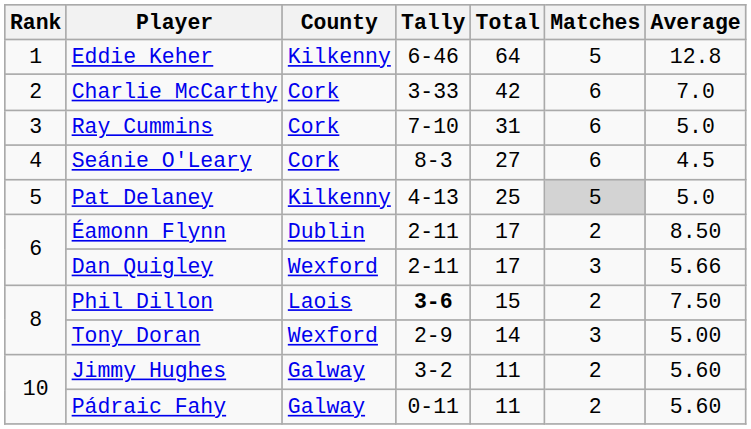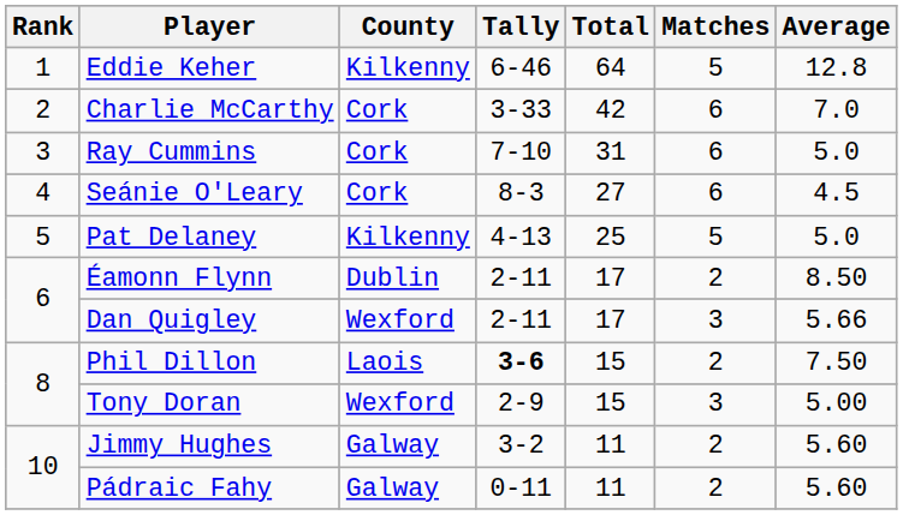 <table class="wikitable">
 <tr>
 <th>Rank</th>
 <th>Player</th>
 <th>County</th>
 <th>Tally</th>
 <th>Total</th>
 <th>Matches</th>
 <th>Average</th>
 </tr>
 <tr>
 <td rowspan=1 align=center>1</td>
 <td><a href='#'>Eddie Keher</a></td>
 <td><a href='#'>Kilkenny</a></td>
 <td align=center>6-46</td>
 <td align=center>64</td>
 <td align=center>5</td>
 <td align=center>12.8</td>
 </tr>
 <tr>
 <td rowspan=1 align=center>2</td>
 <td><a href='#'>Charlie McCarthy</a></td>
 <td><a href='#'>Cork</a></td>
 <td align=center>3-33</td>
 <td align=center>42</td>
 <td align=center>6</td>
 <td align=center>7.0</td>
 </tr>
 <tr>
 <td rowspan=1 align=center>3</td>
 <td><a href='#'>Ray Cummins</a></td>
 <td><a href='#'>Cork</a></td>
 <td align=center>7-10</td>
 <td align=center>31</td>
 <td align=center>6</td>
 <td align=center>5.0</td>
 </tr>
 <tr>
 <td rowspan=1 align=center>4</td>
 <td><a href='#'>Seánie O'Leary</a></td>
 <td><a href='#'>Cork</a></td>
 <td align=center>8-3</td>
 <td align=center>27</td>
 <td align=center>6</td>
 <td align=center>4.5</td>
 </tr>
 <tr>
 <td rowspan=1 align=center>5</td>
 <td><a href='#'>Pat Delaney</a></td>
 <td><a href='#'>Kilkenny</a></td>
 <td align=center>4-13</td>
 <td align=center>25</td>
-<td align=center style="background: lightgrey;">5</td>
+<td align=center>5</td>
 <td align=center>5.0</td>
 </tr>
 <tr>
 <td rowspan=2 align=center>6</td>
 <td><a href='#'>Éamonn Flynn</a></td>
 <td><a href='#'>Dublin</a></td>
 <td align=center>2-11</td>
 <td align=center>17</td>
 <td align=center>2</td>
 <td align=center>8.50</td>
 </tr>
 <tr>
 <td><a href='#'>Dan Quigley</a></td>
 <td><a href='#'>Wexford</a></td>
 <td align=center>2-11</td>
 <td align=center>17</td>
 <td align=center>3</td>
 <td align=center>5.66</td>
 </tr>
 <tr>
 <td rowspan=2 align=center>8</td>
 <td><a href='#'>Phil Dillon</a></td>
 <td><a href='#'>Laois</a></td>
 <td align=center><strong>3-6</strong></td>
 <td align=center>15</td>
 <td align=center>2</td>
 <td align=center>7.50</td>
 </tr>
 <tr>
 <td><a href='#'>Tony Doran</a></td>
 <td><a href='#'>Wexford</a></td>
 <td align=center>2-9</td>
-<td align=center>14</td>
+<td align=center>15</td>
 <td align=center>3</td>
 <td align=center>5.00</td>
 </tr>
 <tr>
 <td rowspan=2 align=center>10</td>
 <td><a href='#'>Jimmy Hughes</a></td>
 <td><a href='#'>Galway</a></td>
 <td align=center>3-2</td>
 <td align=center>11</td>
 <td align=center>2</td>
 <td align=center>5.60</td>
 </tr>
 <tr>
 <td><a href='#'>Pádraic Fahy</a></td>
 <td><a href='#'>Galway</a></td>
 <td align=center>0-11</td>
 <td align=center>11</td>
 <td align=center>2</td>
 <td align=center>5.60</td>
 </tr>
 </table>
